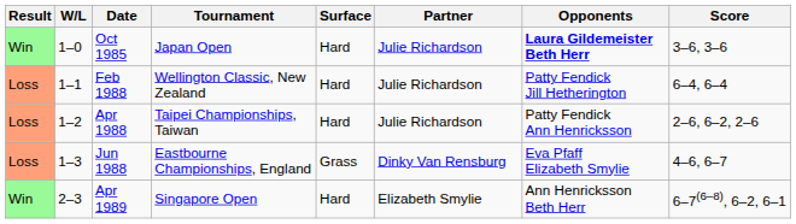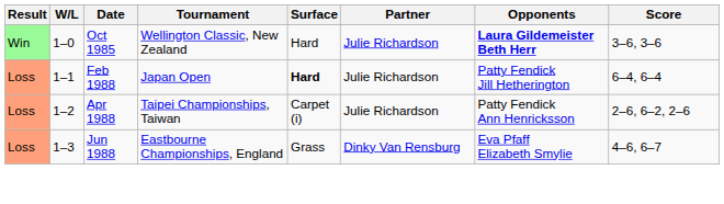 <table class="sortable wikitable">
 <tr>
 <th style="width:40px">Result</th>
 <th style="width:35px" class="unsortable">W/L</th>
 <th style="width:60px">Date</th>
 <th style="width:180px">Tournament</th>
 <th style="width:50px">Surface</th>
 <th style="width:160px">Partner</th>
 <th style="width:160px">Opponents</th>
 <th style="width:130px" class="unsortable">Score</th>
 </tr>
 <tr>
 <td style="background:#98fb98;">Win</td>
 <td>1–0</td>
 <td><a href='#'>Oct 1985</a></td>
-<td><a href='#'>Japan Open</a></td>
+<td><a href='#'>Wellington Classic</a>, New Zealand</td>
 <td>Hard</td>
 <td> <a href='#'>Julie Richardson</a></td>
 <td><strong> <a href='#'>Laura Gildemeister</a><br> <a href='#'>Beth Herr</a></strong></td>
 <td>3–6, 3–6</td>
 </tr>
 <tr>
 <td style="background:#ffa07a;">Loss</td>
 <td>1–1</td>
 <td><a href='#'>Feb 1988</a></td>
-<td><a href='#'>Wellington Classic</a>, New Zealand</td>
-<td>Hard</td>
+<td><a href='#'>Japan Open</a></td>
+<td><strong>Hard</strong></td>
 <td> Julie Richardson</td>
 <td> <a href='#'>Patty Fendick</a><br> <a href='#'>Jill Hetherington</a></td>
 <td>6–4, 6–4</td>
 </tr>
 <tr>
 <td style="background:#ffa07a;">Loss</td>
 <td>1–2</td>
 <td><a href='#'>Apr 1988</a></td>
 <td><a href='#'>Taipei Championships</a>, Taiwan</td>
-<td>Hard</td>
+<td>Carpet (i)</td>
 <td> Julie Richardson</td>
 <td> Patty Fendick<br> <a href='#'>Ann Henricksson</a></td>
 <td>2–6, 6–2, 2–6</td>
 </tr>
 <tr>
 <td style="background:#ffa07a;">Loss</td>
 <td>1–3</td>
 <td><a href='#'>Jun 1988</a></td>
 <td><a href='#'>Eastbourne Championships</a>, England</td>
 <td>Grass</td>
 <td> <a href='#'>Dinky Van Rensburg</a></td>
 <td> <a href='#'>Eva Pfaff</a><br> <a href='#'>Elizabeth Smylie</a></td>
 <td>4–6, 6–7</td>
 </tr>
-<tr>
-<td style="background:#98fb98;">Win</td>
-<td>2–3</td>
-<td><a href='#'>Apr 1989</a></td>
-<td><a href='#'>Singapore Open</a></td>
-<td>Hard</td>
-<td> Elizabeth Smylie</td>
-<td> Ann Henricksson<br> <a href='#'>Beth Herr</a></td>
-<td>6–7<sup>(6–8)</sup>, 6–2, 6–1</td>
-</tr>
 </table>
